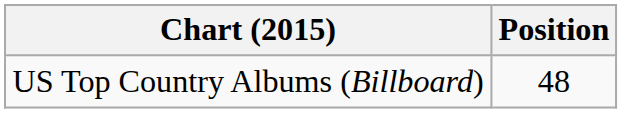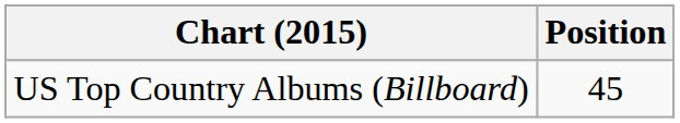 <table class="wikitable">
 <tr>
 <th>Chart (2015)</th>
 <th>Position</th>
 </tr>
 <tr>
 <td>US Top Country Albums (<em>Billboard</em>)</td>
-<td style="text-align:center;">48</td>
+<td style="text-align:center;">45</td>
 </tr>
 </table>
